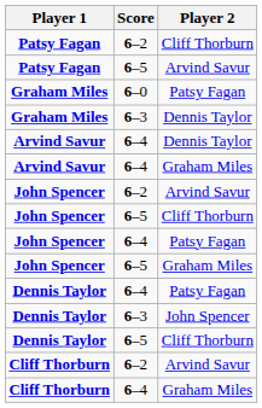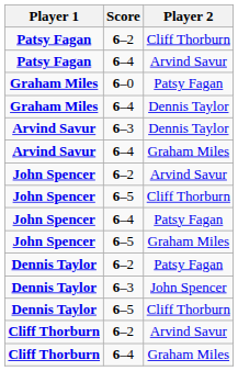 <table class="wikitable" style="text-align: center">
 <tr>
 <th>Player 1</th>
 <th>Score</th>
 <th>Player 2</th>
 </tr>
 <tr>
 <td> <strong><a href='#'>Patsy Fagan</a></strong></td>
 <td><strong>6</strong>–2</td>
 <td> <a href='#'>Cliff Thorburn</a></td>
 </tr>
 <tr>
 <td> <strong><a href='#'>Patsy Fagan</a></strong></td>
-<td><strong>6</strong>–5</td>
+<td><strong>6</strong>–4</td>
 <td> <a href='#'>Arvind Savur</a></td>
 </tr>
 <tr>
 <td> <strong><a href='#'>Graham Miles</a></strong></td>
 <td><strong>6</strong>–0</td>
 <td> <a href='#'>Patsy Fagan</a></td>
 </tr>
 <tr>
 <td> <strong><a href='#'>Graham Miles</a></strong></td>
-<td><strong>6</strong>–3</td>
+<td><strong>6</strong>–4</td>
 <td> <a href='#'>Dennis Taylor</a></td>
 </tr>
 <tr>
 <td> <strong><a href='#'>Arvind Savur</a></strong></td>
-<td><strong>6</strong>–4</td>
+<td><strong>6</strong>–3</td>
 <td> <a href='#'>Dennis Taylor</a></td>
 </tr>
 <tr>
 <td> <strong><a href='#'>Arvind Savur</a></strong></td>
 <td><strong>6</strong>–4</td>
 <td> <a href='#'>Graham Miles</a></td>
 </tr>
 <tr>
 <td> <strong><a href='#'>John Spencer</a></strong></td>
 <td><strong>6</strong>–2</td>
 <td> <a href='#'>Arvind Savur</a></td>
 </tr>
 <tr>
 <td> <strong><a href='#'>John Spencer</a></strong></td>
 <td><strong>6</strong>–5</td>
 <td> <a href='#'>Cliff Thorburn</a></td>
 </tr>
 <tr>
 <td> <strong><a href='#'>John Spencer</a></strong></td>
 <td><strong>6</strong>–4</td>
 <td> <a href='#'>Patsy Fagan</a></td>
 </tr>
 <tr>
 <td> <strong><a href='#'>John Spencer</a></strong></td>
 <td><strong>6</strong>–5</td>
 <td> <a href='#'>Graham Miles</a></td>
 </tr>
 <tr>
 <td> <strong><a href='#'>Dennis Taylor</a></strong></td>
-<td><strong>6</strong>–4</td>
+<td><strong>6</strong>–2</td>
 <td> <a href='#'>Patsy Fagan</a></td>
 </tr>
 <tr>
 <td> <strong><a href='#'>Dennis Taylor</a></strong></td>
 <td><strong>6</strong>–3</td>
 <td> <a href='#'>John Spencer</a></td>
 </tr>
 <tr>
 <td> <strong><a href='#'>Dennis Taylor</a></strong></td>
 <td><strong>6</strong>–5</td>
 <td> <a href='#'>Cliff Thorburn</a></td>
 </tr>
 <tr>
 <td> <strong><a href='#'>Cliff Thorburn</a></strong></td>
 <td><strong>6</strong>–2</td>
 <td> <a href='#'>Arvind Savur</a></td>
 </tr>
 <tr>
 <td> <strong><a href='#'>Cliff Thorburn</a></strong></td>
 <td><strong>6</strong>–4</td>
 <td> <a href='#'>Graham Miles</a></td>
 </tr>
 </table>
